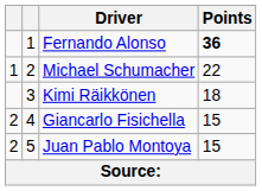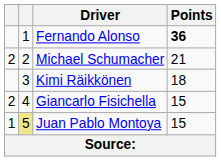 <table class="wikitable" style="font-size: 85%;">
 <tr>
 <th></th>
 <th></th>
 <th>Driver</th>
 <th>Points</th>
 </tr>
 <tr>
 <td></td>
 <td align="center">1</td>
 <td> <a href='#'>Fernando Alonso</a></td>
 <td><strong>36</strong></td>
 </tr>
 <tr>
-<td> 1</td>
+<td> 2</td>
 <td align="center">2</td>
 <td> <a href='#'>Michael Schumacher</a></td>
-<td>22</td>
+<td>21</td>
 </tr>
 <tr>
 <td></td>
 <td align="center">3</td>
 <td> <a href='#'>Kimi Räikkönen</a></td>
 <td>18</td>
 </tr>
 <tr>
 <td> 2</td>
 <td align="center">4</td>
 <td> <a href='#'>Giancarlo Fisichella</a></td>
 <td>15</td>
 </tr>
 <tr>
-<td> 2</td>
-<td align="center">5</td>
+<td> 1</td>
+<td align="center" style="background: khaki;">5</td>
 <td> <a href='#'>Juan Pablo Montoya</a></td>
 <td>15</td>
 </tr>
 <tr>
 <th colspan=4>Source: </th>
 </tr>
 </table>
